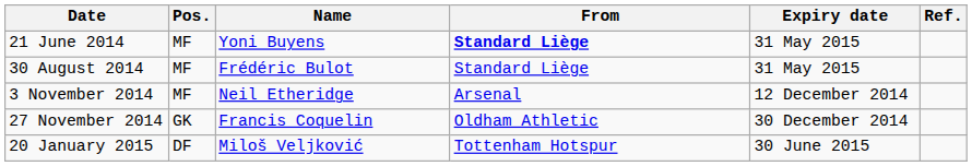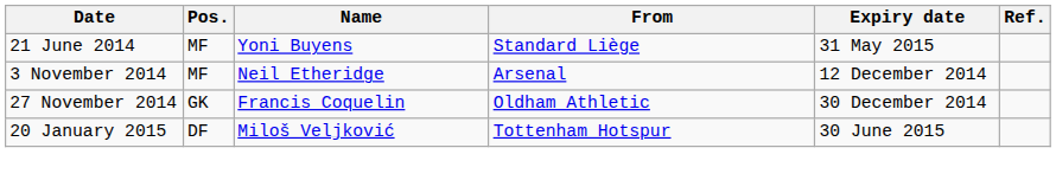 <table class="wikitable" style="font-size:95%;">
 <tr>
 <th style="width:120px;">Date</th>
 <th style="width:25px;">Pos.</th>
 <th style="width:175px;">Name</th>
 <th style="width:225px;">From</th>
 <th style="width:125px;">Expiry date</th>
 <th style="width:25px;">Ref.</th>
 </tr>
 <tr>
 <td>21 June 2014</td>
 <td>MF</td>
 <td> <a href='#'>Yoni Buyens</a></td>
-<td><strong> <a href='#'>Standard Liège</a></strong></td>
-<td>31 May 2015</td>
-<td></td>
-</tr>
-<tr>
-<td>30 August 2014</td>
-<td>MF</td>
-<td> <a href='#'>Frédéric Bulot</a></td>
 <td> <a href='#'>Standard Liège</a></td>
 <td>31 May 2015</td>
 <td></td>
 </tr>
 <tr>
 <td>3 November 2014</td>
 <td>MF</td>
 <td> <a href='#'>Neil Etheridge</a></td>
 <td> <a href='#'>Arsenal</a></td>
 <td>12 December 2014</td>
 <td></td>
 </tr>
 <tr>
 <td>27 November 2014</td>
 <td>GK</td>
 <td> <a href='#'>Francis Coquelin</a></td>
 <td> <a href='#'>Oldham Athletic</a></td>
 <td>30 December 2014</td>
 <td></td>
 </tr>
 <tr>
 <td>20 January 2015</td>
 <td>DF</td>
 <td> <a href='#'>Miloš Veljković</a></td>
 <td> <a href='#'>Tottenham Hotspur</a></td>
 <td>30 June 2015</td>
 <td></td>
 </tr>
 </table>
